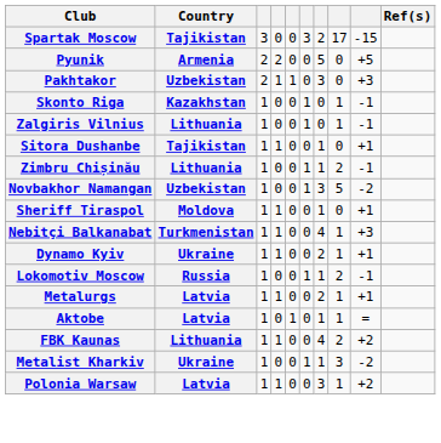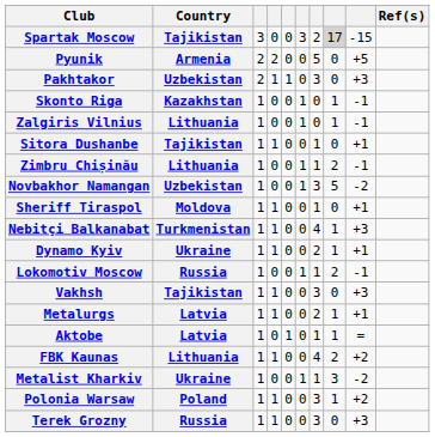 <table class="wikitable plainrowheaders sortable" style="text-align:center">
 <tr>
 <th>Club</th>
 <th>Country</th>
 <th></th>
 <th></th>
 <th></th>
 <th></th>
 <th></th>
 <th></th>
 <th></th>
 <th class=unsortable>Ref(s)</th>
 </tr>
 <tr>
 <th scope=row><a href='#'>Spartak Moscow</a></th>
 <th scope=row> <a href='#'>Tajikistan</a></th>
 <td>3</td>
 <td>0</td>
 <td>0</td>
 <td>3</td>
 <td>2</td>
-<td>17</td>
+<td style="background: lightgrey;">17</td>
 <td>-15</td>
 <td></td>
 </tr>
 <tr>
 <th scope=row><a href='#'>Pyunik</a></th>
 <th scope=row> <a href='#'>Armenia</a></th>
 <td>2</td>
 <td>2</td>
 <td>0</td>
 <td>0</td>
 <td>5</td>
 <td>0</td>
 <td>+5</td>
 <td></td>
 </tr>
 <tr>
 <th scope=row><a href='#'>Pakhtakor</a></th>
 <th scope=row> <a href='#'>Uzbekistan</a></th>
 <td>2</td>
 <td>1</td>
 <td>1</td>
 <td>0</td>
 <td>3</td>
 <td>0</td>
 <td>+3</td>
 <td></td>
 </tr>
 <tr>
 <th scope=row><a href='#'>Skonto Riga</a></th>
 <th scope=row> <a href='#'>Kazakhstan</a></th>
 <td>1</td>
 <td>0</td>
 <td>0</td>
 <td>1</td>
 <td>0</td>
 <td>1</td>
 <td>-1</td>
 <td></td>
 </tr>
 <tr>
 <th scope=row><a href='#'>Zalgiris Vilnius</a></th>
 <th scope=row> <a href='#'>Lithuania</a></th>
 <td>1</td>
 <td>0</td>
 <td>0</td>
 <td>1</td>
 <td>0</td>
 <td>1</td>
 <td>-1</td>
 <td></td>
 </tr>
 <tr>
 <th scope=row><a href='#'>Sitora Dushanbe</a></th>
 <th scope=row> <a href='#'>Tajikistan</a></th>
 <td>1</td>
 <td>1</td>
 <td>0</td>
 <td>0</td>
 <td>1</td>
 <td>0</td>
 <td>+1</td>
 <td></td>
 </tr>
 <tr>
 <th scope=row><a href='#'>Zimbru Chișinău</a></th>
 <th scope=row> <a href='#'>Lithuania</a></th>
 <td>1</td>
 <td>0</td>
 <td>0</td>
 <td>1</td>
 <td>1</td>
 <td>2</td>
 <td>-1</td>
 <td></td>
 </tr>
 <tr>
 <th scope=row><a href='#'>Novbakhor Namangan</a></th>
 <th scope=row> <a href='#'>Uzbekistan</a></th>
 <td>1</td>
 <td>0</td>
 <td>0</td>
 <td>1</td>
 <td>3</td>
 <td>5</td>
 <td>-2</td>
 <td></td>
 </tr>
 <tr>
 <th scope=row><a href='#'>Sheriff Tiraspol</a></th>
 <th scope=row> <a href='#'>Moldova</a></th>
 <td>1</td>
 <td>1</td>
 <td>0</td>
 <td>0</td>
 <td>1</td>
 <td>0</td>
 <td>+1</td>
 <td></td>
 </tr>
 <tr>
 <th scope=row><a href='#'>Nebitçi Balkanabat</a></th>
 <th scope=row> <a href='#'>Turkmenistan</a></th>
 <td>1</td>
 <td>1</td>
 <td>0</td>
 <td>0</td>
 <td>4</td>
 <td>1</td>
 <td>+3</td>
 <td></td>
 </tr>
 <tr>
 <th scope=row><a href='#'>Dynamo Kyiv</a></th>
 <th scope=row> <a href='#'>Ukraine</a></th>
 <td>1</td>
 <td>1</td>
 <td>0</td>
 <td>0</td>
 <td>2</td>
 <td>1</td>
 <td>+1</td>
 <td></td>
 </tr>
 <tr>
 <th scope=row><a href='#'>Lokomotiv Moscow</a></th>
 <th scope=row> <a href='#'>Russia</a></th>
 <td>1</td>
 <td>0</td>
 <td>0</td>
 <td>1</td>
 <td>1</td>
 <td>2</td>
 <td>-1</td>
 <td></td>
 </tr>
 <tr>
+<th scope=row><a href='#'>Vakhsh</a></th>
+<th scope=row> <a href='#'>Tajikistan</a></th>
+<td>1</td>
+<td>1</td>
+<td>0</td>
+<td>0</td>
+<td>3</td>
+<td>0</td>
+<td>+3</td>
+<td></td>
+</tr>
+<tr>
 <th scope=row><a href='#'>Metalurgs</a></th>
 <th scope=row> <a href='#'>Latvia</a></th>
 <td>1</td>
 <td>1</td>
 <td>0</td>
 <td>0</td>
 <td>2</td>
 <td>1</td>
 <td>+1</td>
 <td></td>
 </tr>
 <tr>
 <th scope=row><a href='#'>Aktobe</a></th>
 <th scope=row> <a href='#'>Latvia</a></th>
 <td>1</td>
 <td>0</td>
 <td>1</td>
 <td>0</td>
 <td>1</td>
 <td>1</td>
 <td>=</td>
 <td></td>
 </tr>
 <tr>
 <th scope=row><a href='#'>FBK Kaunas</a></th>
 <th scope=row> <a href='#'>Lithuania</a></th>
 <td>1</td>
 <td>1</td>
 <td>0</td>
 <td>0</td>
 <td>4</td>
 <td>2</td>
 <td>+2</td>
 <td></td>
 </tr>
 <tr>
 <th scope=row><a href='#'>Metalist Kharkiv</a></th>
 <th scope=row> <a href='#'>Ukraine</a></th>
 <td>1</td>
 <td>0</td>
 <td>0</td>
 <td>1</td>
 <td>1</td>
 <td>3</td>
 <td>-2</td>
 <td></td>
 </tr>
 <tr>
 <th scope=row><a href='#'>Polonia Warsaw</a></th>
-<th scope=row> <a href='#'>Latvia</a></th>
+<th scope=row> <a href='#'>Poland</a></th>
 <td>1</td>
 <td>1</td>
 <td>0</td>
 <td>0</td>
 <td>3</td>
 <td>1</td>
 <td>+2</td>
 <td></td>
 </tr>
+<tr>
+<th scope=row><a href='#'>Terek Grozny</a></th>
+<th scope=row> <a href='#'>Russia</a></th>
+<td>1</td>
+<td>1</td>
+<td>0</td>
+<td>0</td>
+<td>3</td>
+<td>0</td>
+<td>+3</td>
+<td></td>
+</tr>
 </table>
